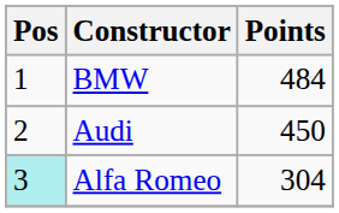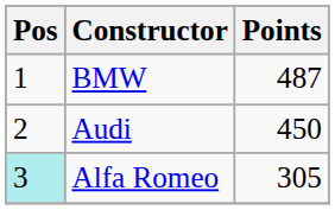 <table class="wikitable"   style="font-size:   85%;">
 <tr>
 <th>Pos</th>
 <th>Constructor</th>
 <th>Points</th>
 </tr>
 <tr>
 <td>1</td>
 <td> <a href='#'>BMW</a></td>
-<td align="right">484</td>
+<td align="right">487</td>
 </tr>
 <tr>
 <td>2</td>
 <td> <a href='#'>Audi</a></td>
 <td align="right">450</td>
 </tr>
 <tr>
 <td style="background: paleturquoise;">3</td>
 <td> <a href='#'>Alfa Romeo</a></td>
-<td align="right">304</td>
+<td align="right">305</td>
 </tr>
 <tr>
 </tr>
 </table>
